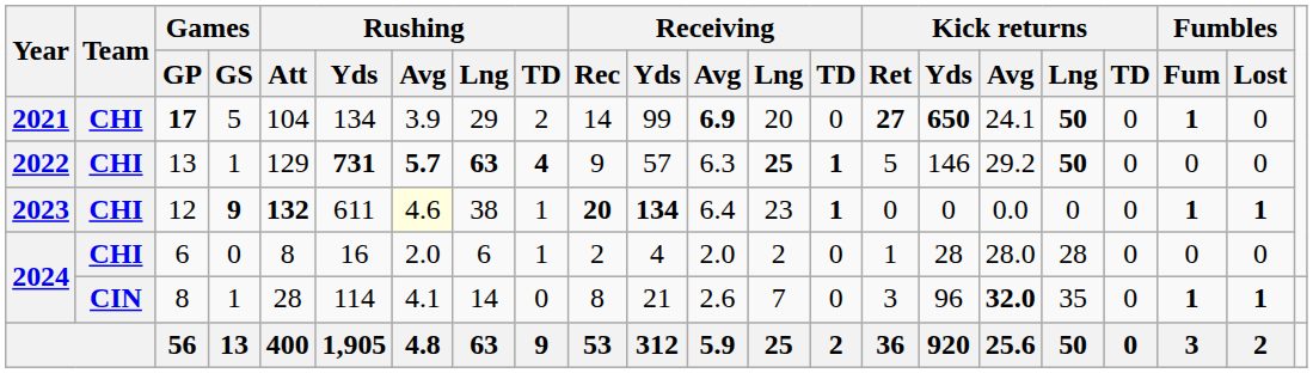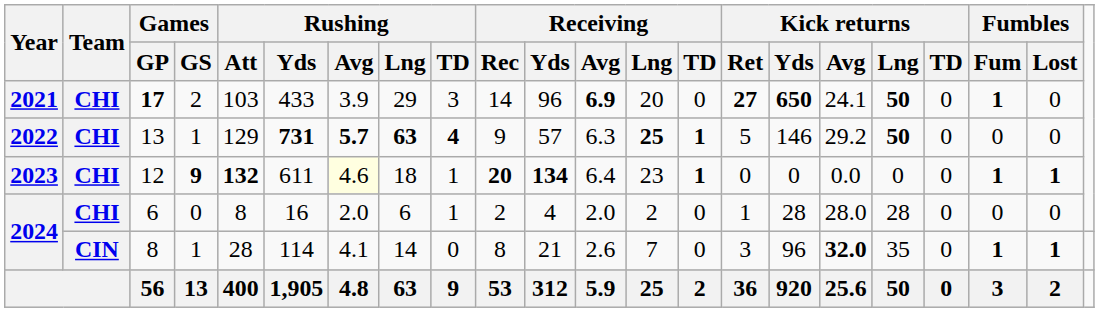 <table class=wikitable style="text-align:center;">
 <tr>
 <th rowspan="2">Year</th>
 <th rowspan="2">Team</th>
 <th colspan="2">Games</th>
 <th colspan="5">Rushing</th>
 <th colspan="5">Receiving</th>
 <th colspan="5">Kick returns</th>
 <th colspan="2">Fumbles</th>
 </tr>
 <tr>
 <th>GP</th>
 <th>GS</th>
 <th>Att</th>
 <th>Yds</th>
 <th>Avg</th>
 <th>Lng</th>
 <th>TD</th>
 <th>Rec</th>
 <th>Yds</th>
 <th>Avg</th>
 <th>Lng</th>
 <th>TD</th>
 <th>Ret</th>
 <th>Yds</th>
 <th>Avg</th>
 <th>Lng</th>
 <th>TD</th>
 <th>Fum</th>
 <th>Lost</th>
 </tr>
 <tr>
 <th><a href='#'>2021</a></th>
 <th><a href='#'>CHI</a></th>
 <td><strong>17</strong></td>
-<td>5</td>
-<td>104</td>
-<td>134</td>
+<td>2</td>
+<td>103</td>
+<td>433</td>
 <td>3.9</td>
 <td>29</td>
-<td>2</td>
+<td>3</td>
 <td>14</td>
-<td>99</td>
+<td>96</td>
 <td><strong>6.9</strong></td>
 <td>20</td>
 <td>0</td>
 <td><strong>27</strong></td>
 <td><strong>650</strong></td>
 <td>24.1</td>
 <td><strong>50</strong></td>
 <td>0</td>
 <td><strong>1</strong></td>
 <td>0</td>
 </tr>
 <tr>
 <th><a href='#'>2022</a></th>
 <th><a href='#'>CHI</a></th>
 <td>13</td>
 <td>1</td>
 <td>129</td>
 <td><strong>731</strong></td>
 <td><strong>5.7</strong></td>
 <td><strong>63</strong></td>
 <td><strong>4</strong></td>
 <td>9</td>
 <td>57</td>
 <td>6.3</td>
 <td><strong>25</strong></td>
 <td><strong>1</strong></td>
 <td>5</td>
 <td>146</td>
 <td>29.2</td>
 <td><strong>50</strong></td>
 <td>0</td>
 <td>0</td>
 <td>0</td>
 </tr>
 <tr>
 <th><a href='#'>2023</a></th>
 <th><a href='#'>CHI</a></th>
 <td>12</td>
 <td><strong>9</strong></td>
 <td><strong>132</strong></td>
 <td>611</td>
 <td style="background: lightyellow;">4.6</td>
-<td>38</td>
+<td>18</td>
 <td>1</td>
 <td><strong>20</strong></td>
 <td><strong>134</strong></td>
 <td>6.4</td>
 <td>23</td>
 <td><strong>1</strong></td>
 <td>0</td>
 <td>0</td>
 <td>0.0</td>
 <td>0</td>
 <td>0</td>
 <td><strong>1</strong></td>
 <td><strong>1</strong></td>
 </tr>
 <tr>
 <th rowspan="2"><a href='#'>2024</a></th>
 <th><a href='#'>CHI</a></th>
 <td>6</td>
 <td>0</td>
 <td>8</td>
 <td>16</td>
 <td>2.0</td>
 <td>6</td>
 <td>1</td>
 <td>2</td>
 <td>4</td>
 <td>2.0</td>
 <td>2</td>
 <td>0</td>
 <td>1</td>
 <td>28</td>
 <td>28.0</td>
 <td>28</td>
 <td>0</td>
 <td>0</td>
 <td>0</td>
 </tr>
 <tr>
 <th><a href='#'>CIN</a></th>
 <td>8</td>
 <td>1</td>
 <td>28</td>
 <td>114</td>
 <td>4.1</td>
 <td>14</td>
 <td>0</td>
 <td>8</td>
 <td>21</td>
 <td>2.6</td>
 <td>7</td>
 <td>0</td>
 <td>3</td>
 <td>96</td>
 <td><strong>32.0</strong></td>
 <td>35</td>
 <td>0</td>
 <td><strong>1</strong></td>
 <td><strong>1</strong></td>
 <td></td>
 </tr>
 <tr>
 <th colspan="2"></th>
 <th>56</th>
 <th>13</th>
 <th>400</th>
 <th>1,905</th>
 <th>4.8</th>
 <th>63</th>
 <th>9</th>
 <th>53</th>
 <th>312</th>
 <th>5.9</th>
 <th>25</th>
 <th>2</th>
 <th>36</th>
 <th>920</th>
 <th>25.6</th>
 <th>50</th>
 <th>0</th>
 <th>3</th>
 <th>2</th>
 </tr>
 </table>
